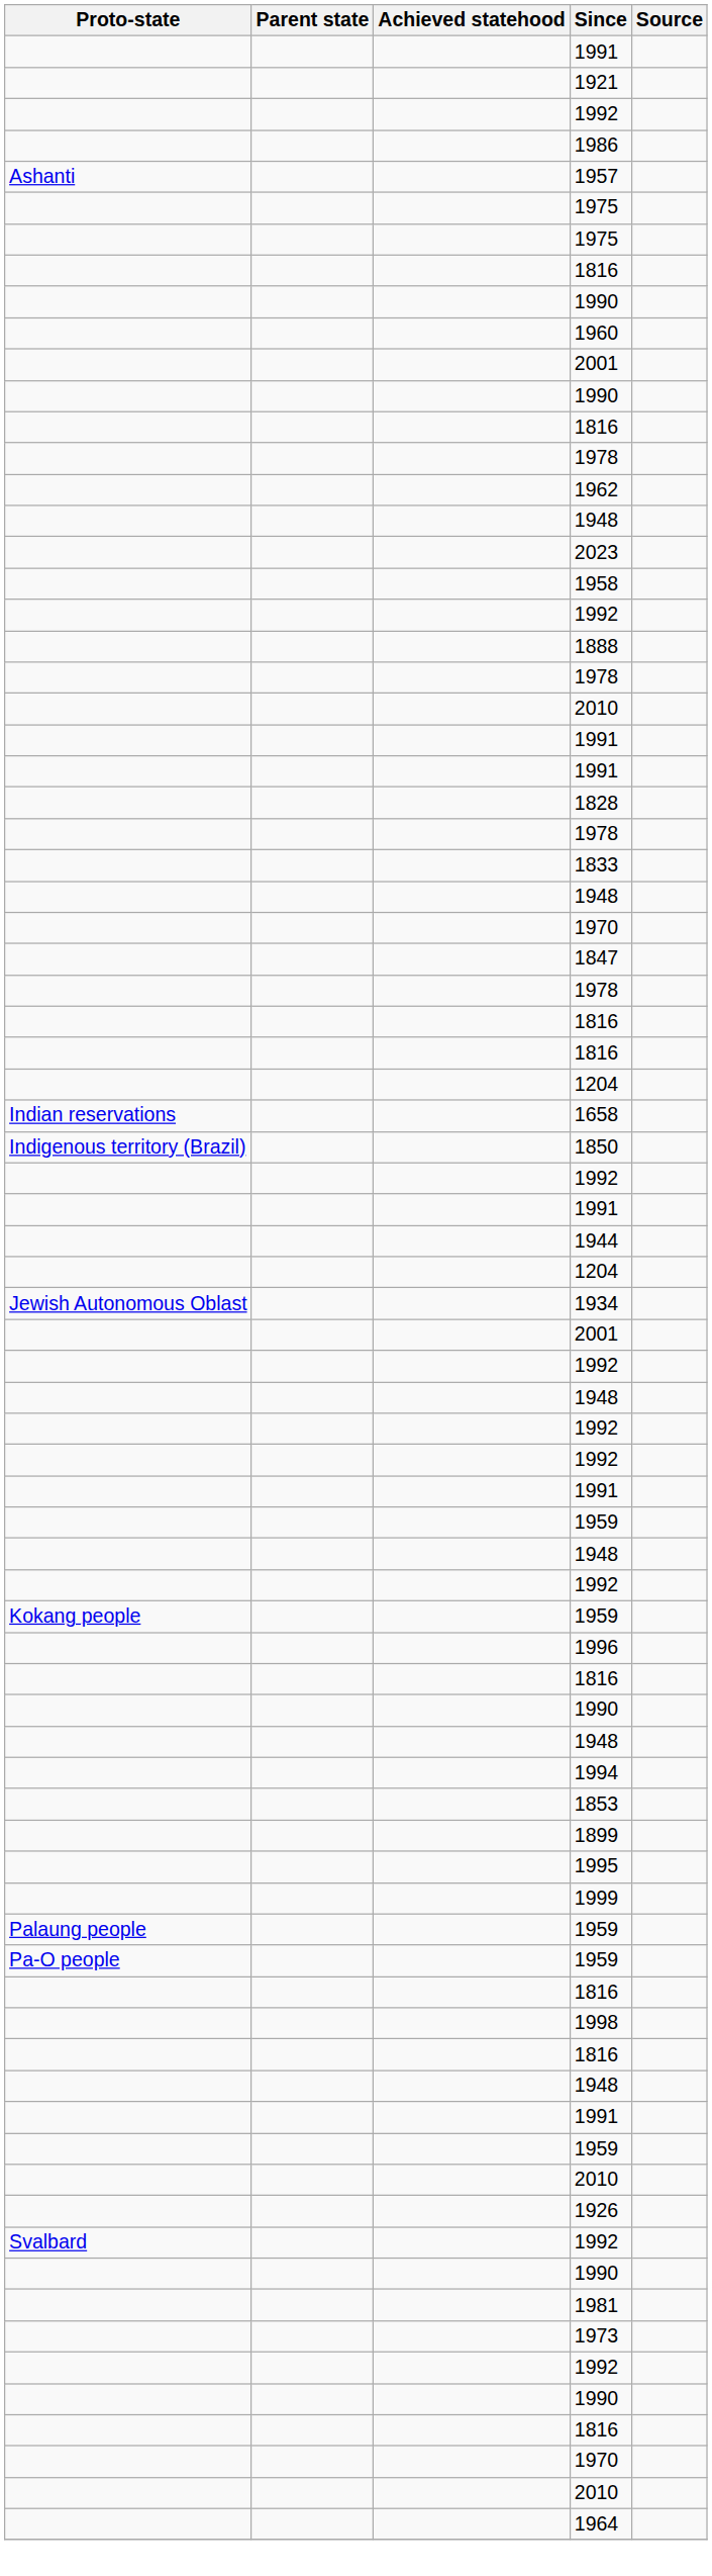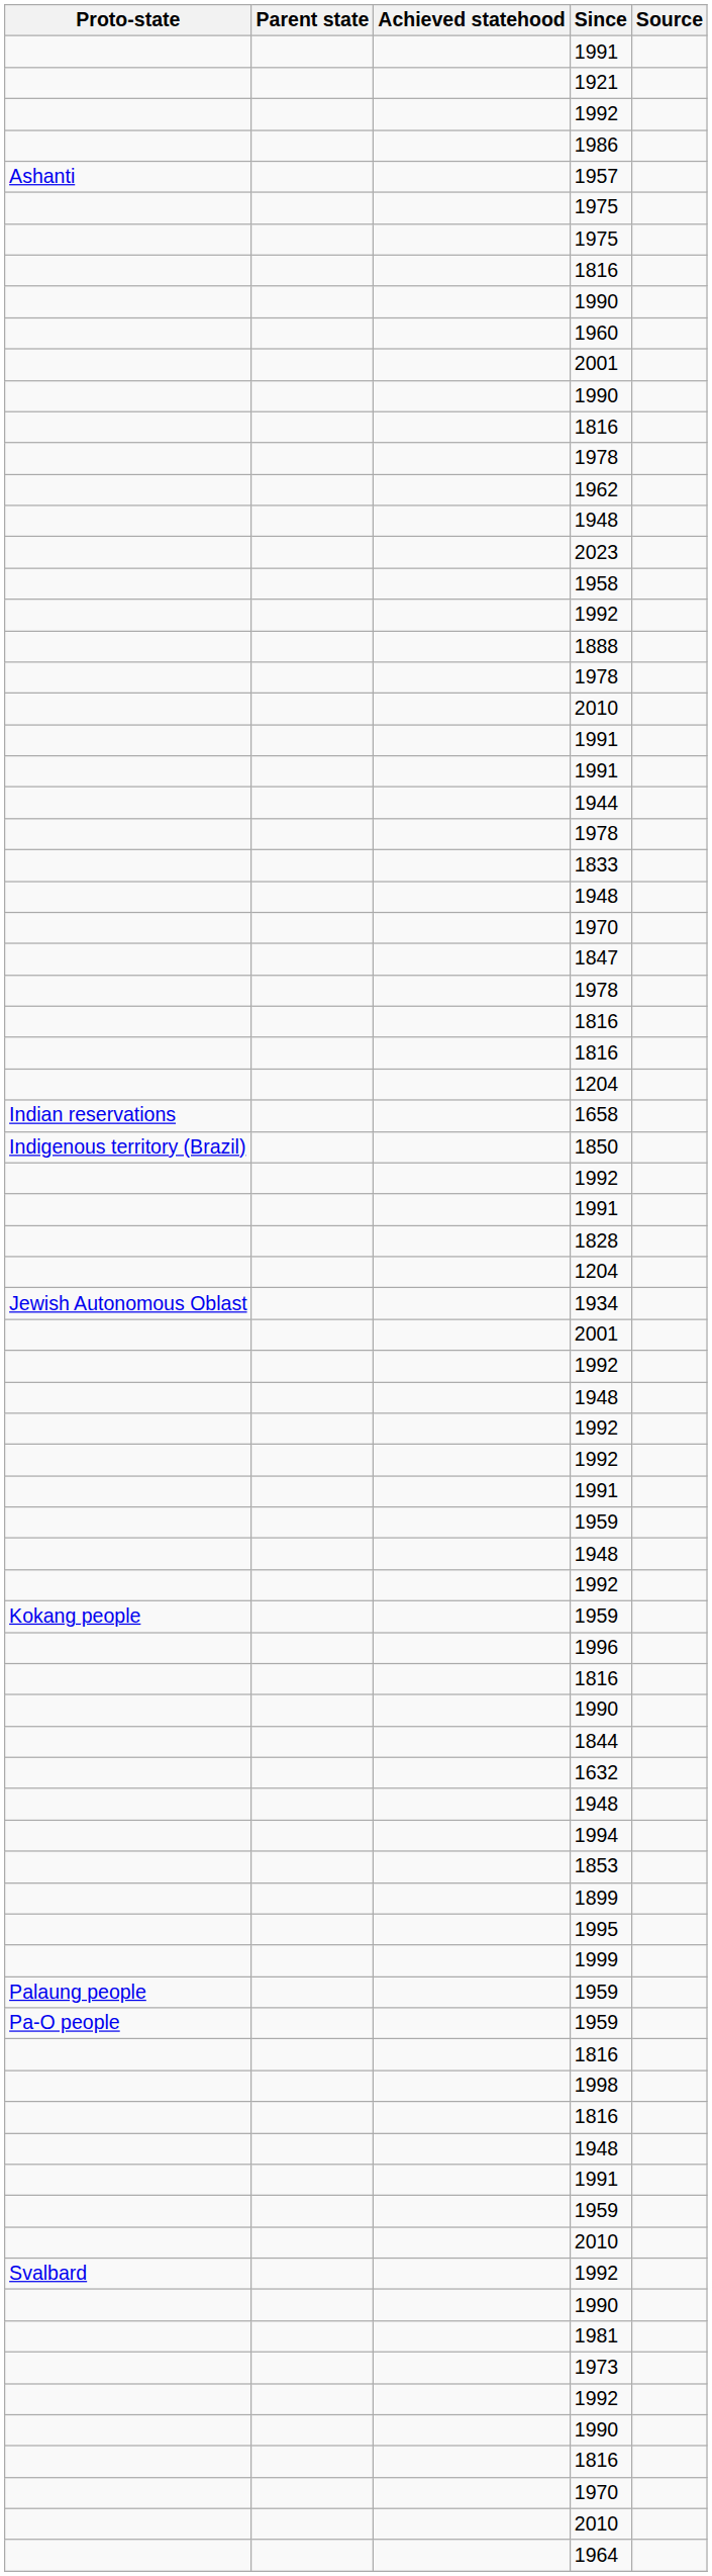 <table class="wikitable sortable" style="text-align:left">
 <tr>
 <th>Proto-state</th>
 <th>Parent state</th>
 <th>Achieved statehood</th>
 <th>Since</th>
 <th>Source</th>
 </tr>
 <tr>
 <td></td>
 <td></td>
 <td></td>
 <td>1991</td>
 <td></td>
 </tr>
 <tr>
 <td></td>
 <td></td>
 <td></td>
 <td>1921</td>
 <td></td>
 </tr>
 <tr>
 <td></td>
 <td></td>
 <td></td>
 <td>1992</td>
 <td></td>
 </tr>
 <tr>
 <td></td>
 <td></td>
 <td></td>
 <td>1986</td>
 <td></td>
 </tr>
 <tr>
 <td> <a href='#'>Ashanti</a></td>
 <td></td>
 <td></td>
 <td>1957</td>
 <td></td>
 </tr>
 <tr>
 <td></td>
 <td></td>
 <td></td>
 <td>1975</td>
 <td></td>
 </tr>
 <tr>
 <td></td>
 <td></td>
 <td></td>
 <td>1975</td>
 <td></td>
 </tr>
 <tr>
 <td></td>
 <td></td>
 <td></td>
 <td>1816</td>
 <td></td>
 </tr>
 <tr>
 <td></td>
 <td></td>
 <td></td>
 <td>1990</td>
 <td></td>
 </tr>
 <tr>
 <td></td>
 <td></td>
 <td></td>
 <td>1960</td>
 <td></td>
 </tr>
 <tr>
 <td></td>
 <td></td>
 <td></td>
 <td>2001</td>
 <td></td>
 </tr>
 <tr>
 <td></td>
 <td></td>
 <td></td>
 <td>1990</td>
 <td></td>
 </tr>
 <tr>
 <td></td>
 <td></td>
 <td></td>
 <td>1816</td>
 <td></td>
 </tr>
 <tr>
 <td></td>
 <td></td>
 <td></td>
 <td>1978</td>
 <td></td>
 </tr>
 <tr>
 <td></td>
 <td></td>
 <td></td>
 <td>1962</td>
 <td></td>
 </tr>
 <tr>
 <td></td>
 <td></td>
 <td></td>
 <td>1948</td>
 <td></td>
 </tr>
 <tr>
 <td></td>
 <td></td>
 <td></td>
 <td>2023</td>
 <td></td>
 </tr>
 <tr>
 <td></td>
 <td></td>
 <td></td>
 <td>1958</td>
 <td></td>
 </tr>
 <tr>
 <td></td>
 <td></td>
 <td></td>
 <td>1992</td>
 <td></td>
 </tr>
 <tr>
 <td></td>
 <td></td>
 <td></td>
 <td>1888</td>
 <td></td>
 </tr>
 <tr>
 <td></td>
 <td></td>
 <td></td>
 <td>1978</td>
 <td></td>
 </tr>
 <tr>
 <td></td>
 <td></td>
 <td></td>
 <td>2010</td>
 <td></td>
 </tr>
 <tr>
 <td></td>
 <td></td>
 <td></td>
 <td>1991</td>
 <td></td>
 </tr>
 <tr>
 <td></td>
 <td></td>
 <td></td>
 <td>1991</td>
 <td></td>
 </tr>
 <tr>
 <td></td>
 <td></td>
 <td></td>
-<td>1828</td>
+<td>1944</td>
 <td></td>
 </tr>
 <tr>
 <td></td>
 <td></td>
 <td></td>
 <td>1978</td>
 <td></td>
 </tr>
 <tr>
 <td></td>
 <td></td>
 <td></td>
 <td>1833</td>
 <td></td>
 </tr>
 <tr>
 <td></td>
 <td></td>
 <td></td>
 <td>1948</td>
 <td></td>
 </tr>
 <tr>
 <td></td>
 <td></td>
 <td></td>
 <td>1970</td>
 <td> </td>
 </tr>
 <tr>
 <td></td>
 <td></td>
 <td></td>
 <td>1847</td>
 <td></td>
 </tr>
 <tr>
 <td></td>
 <td></td>
 <td></td>
 <td>1978</td>
 <td></td>
 </tr>
 <tr>
 <td></td>
 <td></td>
 <td></td>
 <td>1816</td>
 <td></td>
 </tr>
 <tr>
 <td></td>
 <td></td>
 <td></td>
 <td>1816</td>
 <td></td>
 </tr>
 <tr>
 <td></td>
 <td></td>
 <td></td>
 <td>1204</td>
 <td></td>
 </tr>
 <tr>
 <td><a href='#'>Indian reservations</a></td>
 <td></td>
 <td></td>
 <td>1658</td>
 <td></td>
 </tr>
 <tr>
 <td><a href='#'>Indigenous territory (Brazil)</a></td>
 <td></td>
 <td></td>
 <td>1850</td>
 <td></td>
 </tr>
 <tr>
 <td></td>
 <td></td>
 <td></td>
 <td>1992</td>
 <td></td>
 </tr>
 <tr>
 <td></td>
 <td></td>
 <td></td>
 <td>1991</td>
 <td></td>
 </tr>
 <tr>
 <td></td>
 <td></td>
 <td></td>
-<td>1944</td>
+<td>1828</td>
 <td></td>
 </tr>
 <tr>
 <td></td>
 <td></td>
 <td></td>
 <td>1204</td>
 <td></td>
 </tr>
 <tr>
 <td> <a href='#'>Jewish Autonomous Oblast</a></td>
 <td></td>
 <td></td>
 <td>1934</td>
 <td></td>
 </tr>
 <tr>
 <td></td>
 <td></td>
 <td></td>
 <td>2001</td>
 <td></td>
 </tr>
 <tr>
 <td></td>
 <td></td>
 <td></td>
 <td>1992</td>
 <td></td>
 </tr>
 <tr>
 <td></td>
 <td></td>
 <td></td>
 <td>1948</td>
 <td></td>
 </tr>
 <tr>
 <td></td>
 <td></td>
 <td></td>
 <td>1992</td>
 <td></td>
 </tr>
 <tr>
 <td></td>
 <td></td>
 <td></td>
 <td>1992</td>
 <td></td>
 </tr>
 <tr>
 <td></td>
 <td></td>
 <td></td>
 <td>1991</td>
 <td></td>
 </tr>
 <tr>
 <td></td>
 <td></td>
 <td></td>
 <td>1959</td>
 <td></td>
 </tr>
 <tr>
 <td></td>
 <td></td>
 <td></td>
 <td>1948</td>
 <td></td>
 </tr>
 <tr>
 <td></td>
 <td></td>
 <td></td>
 <td>1992</td>
 <td></td>
 </tr>
 <tr>
 <td><a href='#'>Kokang people</a></td>
 <td></td>
 <td></td>
 <td>1959</td>
 <td></td>
 </tr>
 <tr>
 <td></td>
 <td></td>
 <td></td>
 <td>1996</td>
 <td></td>
 </tr>
 <tr>
 <td></td>
 <td></td>
 <td></td>
 <td>1816</td>
 <td></td>
 </tr>
 <tr>
 <td></td>
 <td></td>
 <td></td>
 <td>1990</td>
 <td></td>
 </tr>
 <tr>
 <td></td>
 <td></td>
 <td></td>
+<td>1844</td>
+<td></td>
+</tr>
+<tr>
+<td></td>
+<td></td>
+<td></td>
+<td>1632</td>
+<td></td>
+</tr>
+<tr>
+<td></td>
+<td></td>
+<td></td>
 <td>1948</td>
 <td></td>
 </tr>
 <tr>
 <td></td>
 <td></td>
 <td></td>
 <td>1994</td>
 <td></td>
 </tr>
 <tr>
 <td></td>
 <td></td>
 <td></td>
 <td>1853</td>
 <td></td>
 </tr>
 <tr>
 <td></td>
 <td></td>
 <td></td>
 <td>1899</td>
 <td></td>
 </tr>
 <tr>
 <td></td>
 <td></td>
 <td></td>
 <td>1995</td>
 <td></td>
 </tr>
 <tr>
 <td></td>
 <td></td>
 <td></td>
 <td>1999</td>
 <td></td>
 </tr>
 <tr>
 <td><a href='#'>Palaung people</a></td>
 <td></td>
 <td></td>
 <td>1959</td>
 <td></td>
 </tr>
 <tr>
 <td><a href='#'>Pa-O people</a></td>
 <td></td>
 <td></td>
 <td>1959</td>
 <td></td>
 </tr>
 <tr>
 <td></td>
 <td></td>
 <td></td>
 <td>1816</td>
 <td></td>
 </tr>
 <tr>
 <td></td>
 <td></td>
 <td></td>
 <td>1998</td>
 <td></td>
 </tr>
 <tr>
 <td></td>
 <td></td>
 <td></td>
 <td>1816</td>
 <td></td>
 </tr>
 <tr>
 <td></td>
 <td></td>
 <td></td>
 <td>1948</td>
 <td></td>
 </tr>
 <tr>
 <td></td>
 <td></td>
 <td></td>
 <td>1991</td>
 <td></td>
 </tr>
 <tr>
 <td></td>
 <td></td>
 <td></td>
 <td>1959</td>
 <td></td>
 </tr>
 <tr>
 <td></td>
 <td></td>
 <td></td>
 <td>2010</td>
 <td></td>
 </tr>
 <tr>
-<td></td>
-<td></td>
-<td></td>
-<td>1926</td>
-<td></td>
-</tr>
-<tr>
 <td> <a href='#'>Svalbard</a></td>
 <td></td>
 <td></td>
 <td>1992</td>
 <td></td>
 </tr>
 <tr>
 <td></td>
 <td></td>
 <td></td>
 <td>1990</td>
 <td></td>
 </tr>
 <tr>
 <td></td>
 <td></td>
 <td></td>
 <td>1981</td>
 <td></td>
 </tr>
 <tr>
 <td></td>
 <td></td>
 <td></td>
 <td>1973</td>
 <td></td>
 </tr>
 <tr>
 <td></td>
 <td></td>
 <td></td>
 <td>1992</td>
 <td></td>
 </tr>
 <tr>
 <td></td>
 <td></td>
 <td></td>
 <td>1990</td>
 <td></td>
 </tr>
 <tr>
 <td></td>
 <td></td>
 <td></td>
 <td>1816</td>
 <td></td>
 </tr>
 <tr>
 <td></td>
 <td></td>
 <td></td>
 <td>1970</td>
 <td></td>
 </tr>
 <tr>
 <td></td>
 <td></td>
 <td></td>
 <td>2010</td>
 <td></td>
 </tr>
 <tr>
 <td></td>
 <td></td>
 <td></td>
 <td>1964</td>
 <td></td>
 </tr>
 <tr>
 </tr>
 </table>
